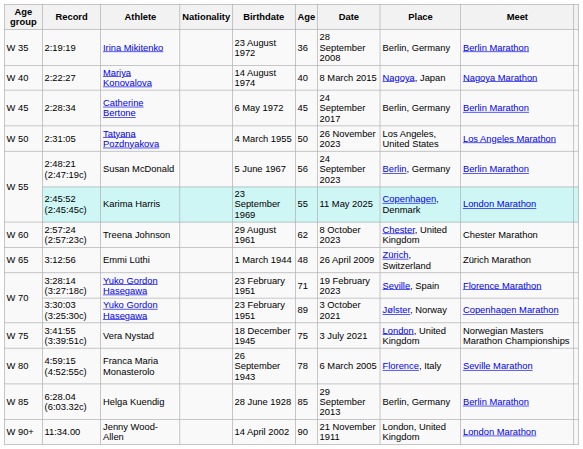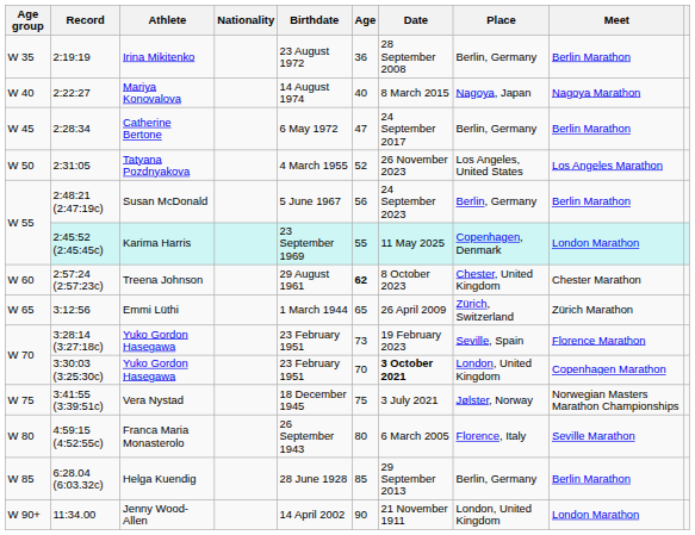 <table class="wikitable" style="font-size:90%; width: 100%;">
 <tr>
 <th>Age group</th>
 <th>Record</th>
 <th>Athlete</th>
 <th>Nationality</th>
 <th>Birthdate</th>
 <th>Age</th>
 <th>Date</th>
 <th>Place</th>
 <th>Meet</th>
 <th></th>
 </tr>
 <tr>
 <td>W 35</td>
 <td>2:19:19</td>
 <td><a href='#'>Irina Mikitenko</a></td>
 <td></td>
 <td>23 August 1972</td>
 <td>36</td>
 <td>28 September 2008</td>
 <td>Berlin, Germany</td>
 <td><a href='#'>Berlin Marathon</a></td>
 <td></td>
 </tr>
 <tr>
 <td>W 40</td>
 <td>2:22:27</td>
 <td><a href='#'>Mariya Konovalova</a></td>
 <td></td>
 <td>14 August 1974</td>
 <td>40</td>
 <td>8 March 2015</td>
 <td><a href='#'>Nagoya</a>, Japan</td>
 <td><a href='#'>Nagoya Marathon</a></td>
 <td></td>
 </tr>
 <tr>
 <td>W 45</td>
 <td>2:28:34</td>
 <td><a href='#'>Catherine Bertone</a></td>
 <td></td>
 <td>6 May 1972</td>
-<td>45</td>
+<td>47</td>
 <td>24 September 2017</td>
 <td>Berlin, Germany</td>
 <td><a href='#'>Berlin Marathon</a></td>
 <td></td>
 </tr>
 <tr>
 <td>W 50</td>
 <td>2:31:05</td>
 <td><a href='#'>Tatyana Pozdnyakova</a></td>
 <td></td>
 <td>4 March 1955</td>
-<td>50</td>
+<td>52</td>
 <td>26 November 2023</td>
 <td>Los Angeles, United States</td>
 <td><a href='#'>Los Angeles Marathon</a></td>
 <td></td>
 </tr>
 <tr>
 <td rowspan=2>W 55</td>
 <td>2:48:21 (2:47:19c)</td>
 <td>Susan McDonald</td>
 <td></td>
 <td>5 June 1967</td>
 <td>56</td>
 <td>24 September 2023</td>
 <td><a href='#'>Berlin</a>, Germany</td>
 <td><a href='#'>Berlin Marathon</a></td>
 <td></td>
 </tr>
 <tr style="background:#cef6f5;">
 <td>2:45:52 (2:45:45c)</td>
 <td>Karima Harris</td>
 <td></td>
 <td>23 September 1969</td>
 <td>55</td>
 <td>11 May 2025</td>
 <td><a href='#'>Copenhagen</a>, Denmark</td>
 <td><a href='#'>London Marathon</a></td>
 <td></td>
 </tr>
 <tr>
 <td>W 60</td>
 <td>2:57:24 (2:57:23c)</td>
 <td>Treena Johnson</td>
 <td></td>
 <td>29 August 1961</td>
-<td>62</td>
+<td><strong>62</strong></td>
 <td>8 October 2023</td>
 <td><a href='#'>Chester</a>, United Kingdom</td>
 <td>Chester Marathon</td>
 <td></td>
 </tr>
 <tr>
 <td>W 65</td>
 <td>3:12:56</td>
 <td>Emmi Lüthi</td>
 <td></td>
 <td>1 March 1944</td>
-<td>48</td>
+<td>65</td>
 <td>26 April 2009</td>
 <td><a href='#'>Zürich</a>, Switzerland</td>
 <td>Zürich Marathon</td>
 <td></td>
 </tr>
 <tr>
 <td rowspan=2>W 70</td>
 <td>3:28:14 (3:27:18c)</td>
 <td><a href='#'>Yuko Gordon Hasegawa</a></td>
 <td></td>
 <td>23 February 1951</td>
-<td>71</td>
+<td>73</td>
 <td>19 February 2023</td>
 <td><a href='#'>Seville</a>, Spain</td>
 <td><a href='#'>Florence Marathon</a></td>
 <td></td>
 </tr>
 <tr>
 <td>3:30:03 (3:25:30c)</td>
 <td><a href='#'>Yuko Gordon Hasegawa</a></td>
 <td></td>
 <td>23 February 1951</td>
-<td>89</td>
-<td>3 October 2021</td>
-<td><a href='#'>Jølster</a>, Norway</td>
+<td>70</td>
+<td><strong>3 October 2021</strong></td>
+<td><a href='#'>London</a>, United Kingdom</td>
 <td><a href='#'>Copenhagen Marathon</a></td>
 <td></td>
 </tr>
 <tr>
 <td>W 75</td>
 <td>3:41:55 (3:39:51c)</td>
 <td>Vera Nystad</td>
 <td></td>
 <td>18 December 1945</td>
 <td>75</td>
 <td>3 July 2021</td>
-<td><a href='#'>London</a>, United Kingdom</td>
+<td><a href='#'>Jølster</a>, Norway</td>
 <td>Norwegian Masters Marathon Championships</td>
 <td></td>
 </tr>
 <tr>
 <td>W 80</td>
 <td>4:59:15 (4:52:55c)</td>
 <td>Franca Maria Monasterolo</td>
 <td></td>
 <td>26 September 1943</td>
-<td>78</td>
+<td>80</td>
 <td>6 March 2005</td>
 <td><a href='#'>Florence</a>, Italy</td>
 <td><a href='#'>Seville Marathon</a></td>
 <td></td>
 </tr>
 <tr>
 <td>W 85</td>
 <td>6:28.04 (6:03.32c)</td>
 <td>Helga Kuendig</td>
 <td></td>
 <td>28 June 1928</td>
 <td>85</td>
 <td>29 September 2013</td>
 <td>Berlin, Germany</td>
 <td><a href='#'>Berlin Marathon</a></td>
 <td></td>
 </tr>
 <tr>
 <td>W 90+</td>
 <td>11:34.00</td>
 <td>Jenny Wood-Allen</td>
 <td></td>
 <td>14 April 2002</td>
 <td>90</td>
 <td>21 November 1911</td>
 <td>London, United Kingdom</td>
 <td><a href='#'>London Marathon</a></td>
 <td></td>
 </tr>
 </table>
